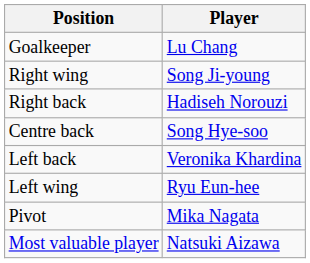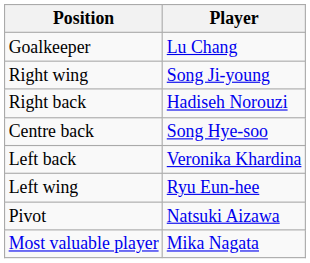 <table class="wikitable">
 <tr>
 <th>Position</th>
 <th>Player</th>
 </tr>
 <tr>
 <td>Goalkeeper</td>
 <td> <a href='#'>Lu Chang</a></td>
 </tr>
 <tr>
 <td>Right wing</td>
 <td> <a href='#'>Song Ji-young</a></td>
 </tr>
 <tr>
 <td>Right back</td>
 <td> <a href='#'>Hadiseh Norouzi</a></td>
 </tr>
 <tr>
 <td>Centre back</td>
 <td> <a href='#'>Song Hye-soo</a></td>
 </tr>
 <tr>
 <td>Left back</td>
 <td> <a href='#'>Veronika Khardina</a></td>
 </tr>
 <tr>
 <td>Left wing</td>
 <td> <a href='#'>Ryu Eun-hee</a></td>
 </tr>
 <tr>
 <td>Pivot</td>
-<td> <a href='#'>Mika Nagata</a></td>
+<td> <a href='#'>Natsuki Aizawa</a></td>
 </tr>
 <tr>
 <td><a href='#'>Most valuable player</a></td>
-<td> <a href='#'>Natsuki Aizawa</a></td>
+<td> <a href='#'>Mika Nagata</a></td>
 </tr>
 </table>
